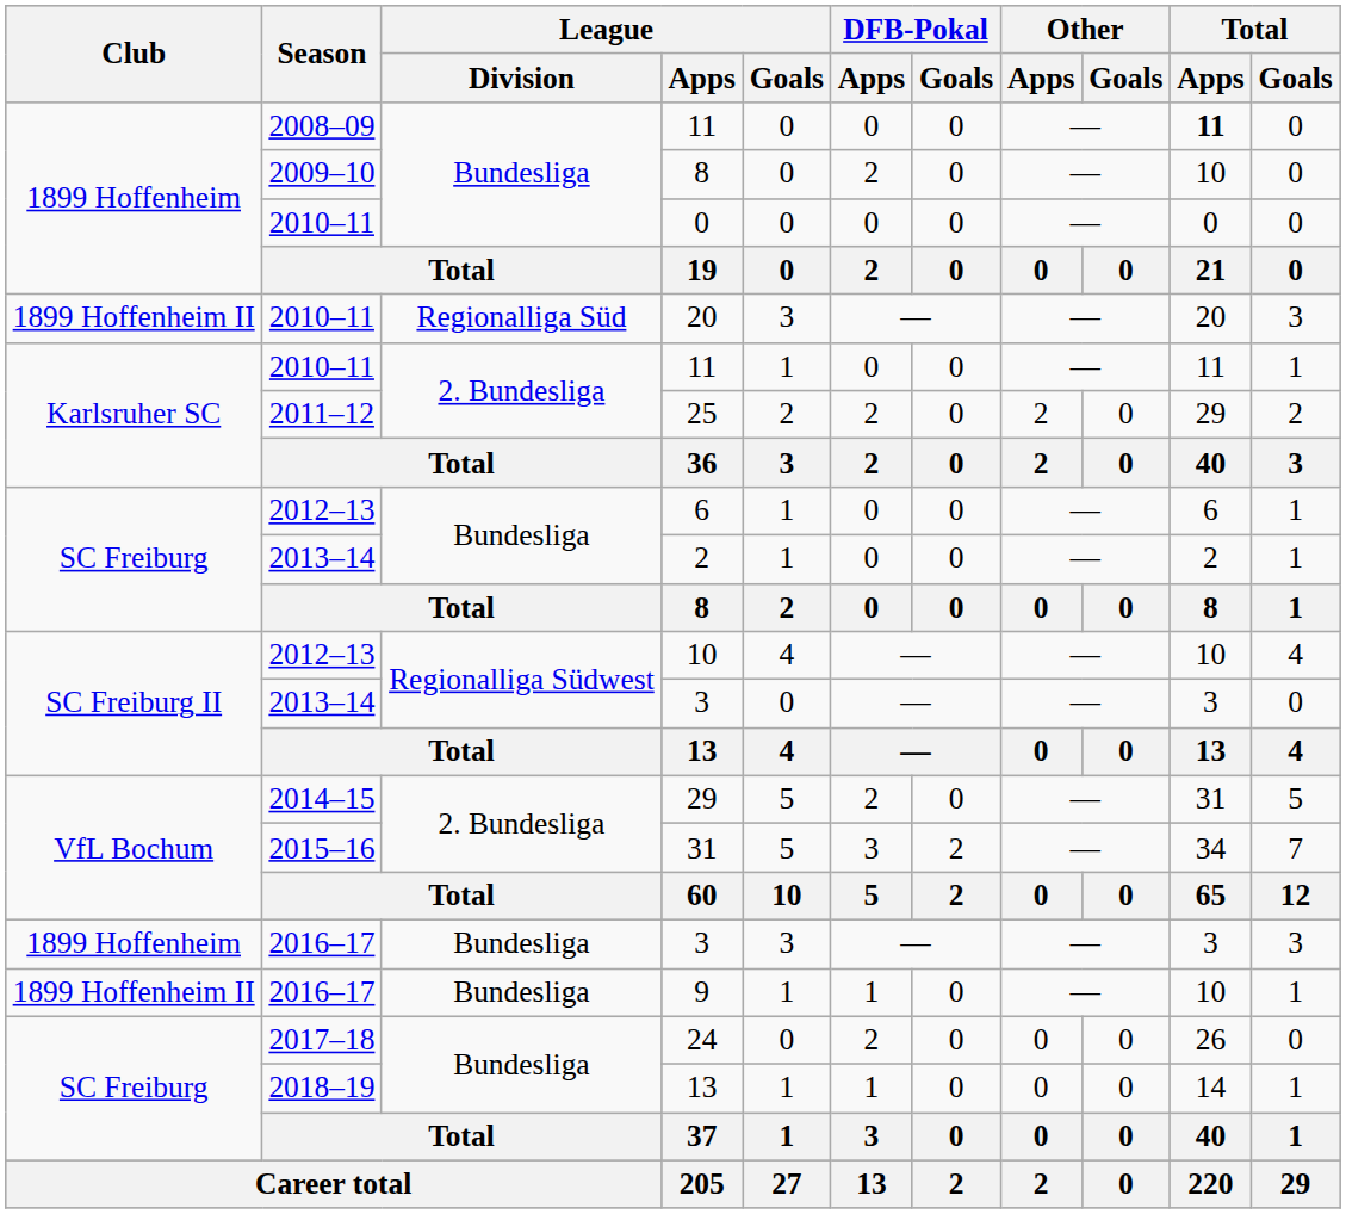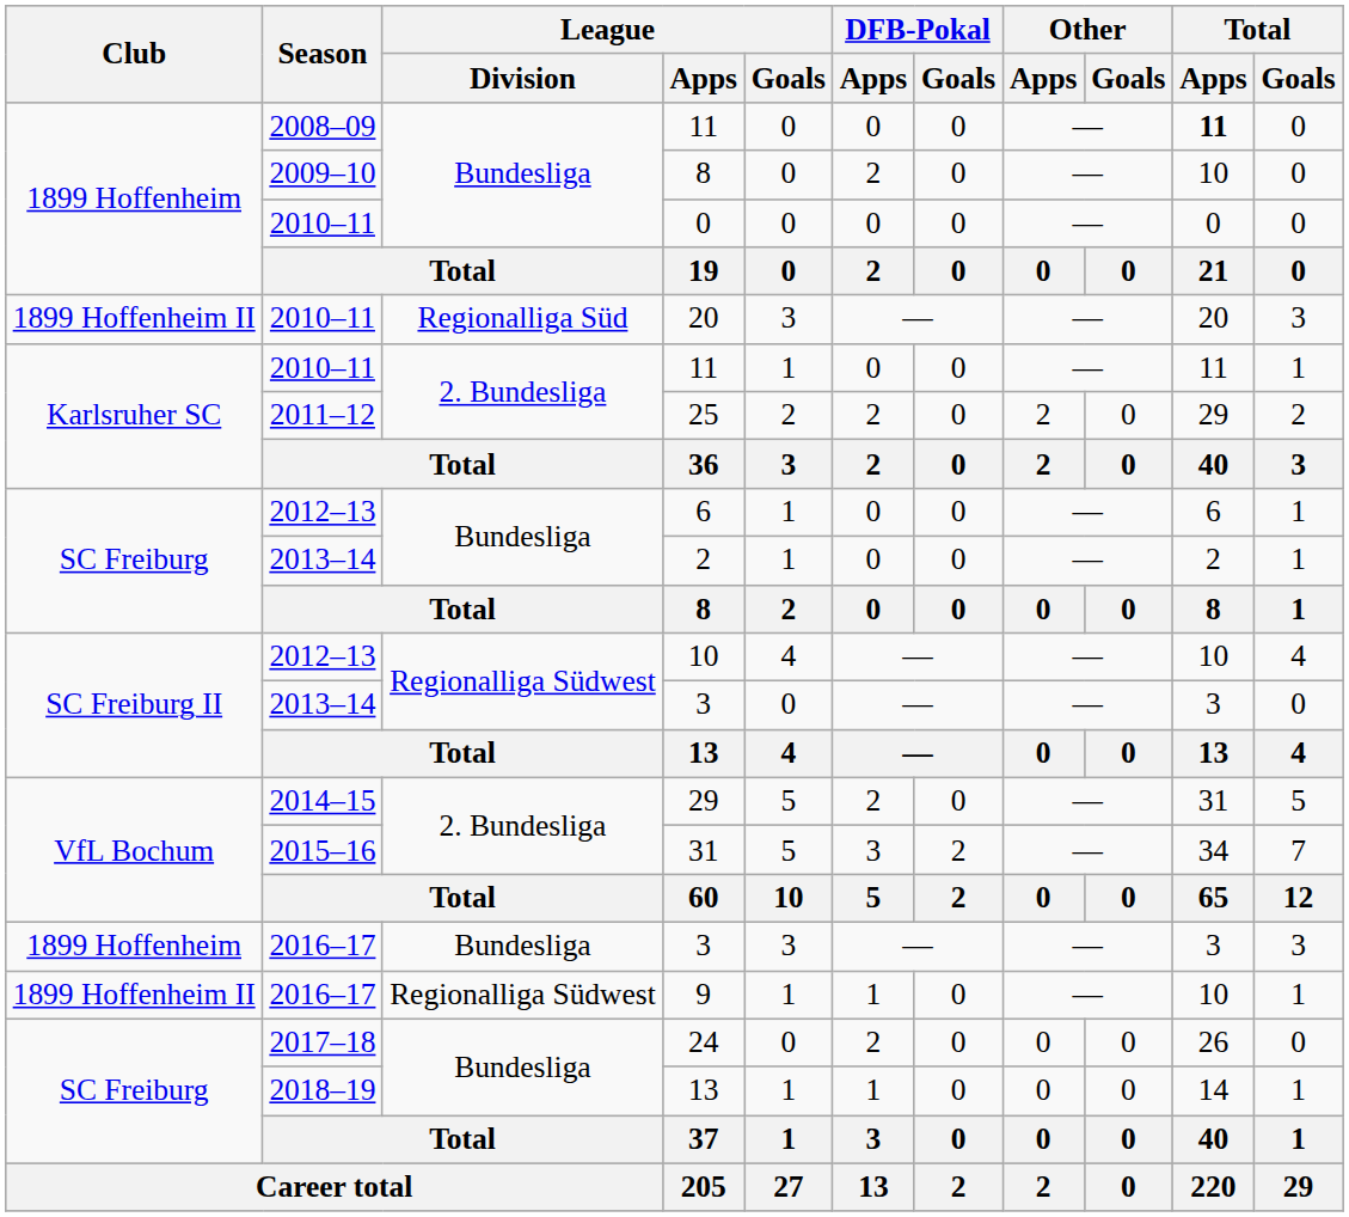 <table class="wikitable" style="text-align:center">
 <tr>
 <th rowspan="2">Club</th>
 <th rowspan="2">Season</th>
 <th colspan="3">League</th>
 <th colspan="2"><a href='#'>DFB-Pokal</a></th>
 <th colspan="2">Other</th>
 <th colspan="2">Total</th>
 </tr>
 <tr>
 <th>Division</th>
 <th>Apps</th>
 <th>Goals</th>
 <th>Apps</th>
 <th>Goals</th>
 <th>Apps</th>
 <th>Goals</th>
 <th>Apps</th>
 <th>Goals</th>
 </tr>
 <tr>
 <td rowspan="4"><a href='#'>1899 Hoffenheim</a></td>
 <td><a href='#'>2008–09</a></td>
 <td rowspan="3"><a href='#'>Bundesliga</a></td>
 <td>11</td>
 <td>0</td>
 <td>0</td>
 <td>0</td>
 <td colspan="2">—</td>
 <td><strong>11</strong></td>
 <td>0</td>
 </tr>
 <tr>
 <td><a href='#'>2009–10</a></td>
 <td>8</td>
 <td>0</td>
 <td>2</td>
 <td>0</td>
 <td colspan="2">—</td>
 <td>10</td>
 <td>0</td>
 </tr>
 <tr>
 <td><a href='#'>2010–11</a></td>
 <td>0</td>
 <td>0</td>
 <td>0</td>
 <td>0</td>
 <td colspan="2">—</td>
 <td>0</td>
 <td>0</td>
 </tr>
 <tr>
 <th colspan="2">Total</th>
 <th>19</th>
 <th>0</th>
 <th>2</th>
 <th>0</th>
 <th>0</th>
 <th>0</th>
 <th>21</th>
 <th>0</th>
 </tr>
 <tr>
 <td><a href='#'>1899 Hoffenheim II</a></td>
 <td><a href='#'>2010–11</a></td>
 <td><a href='#'>Regionalliga Süd</a></td>
 <td>20</td>
 <td>3</td>
 <td colspan="2">—</td>
 <td colspan="2">—</td>
 <td>20</td>
 <td>3</td>
 </tr>
 <tr>
 <td rowspan="3"><a href='#'>Karlsruher SC</a></td>
 <td><a href='#'>2010–11</a></td>
 <td rowspan="2"><a href='#'>2. Bundesliga</a></td>
 <td>11</td>
 <td>1</td>
 <td>0</td>
 <td>0</td>
 <td colspan="2">—</td>
 <td>11</td>
 <td>1</td>
 </tr>
 <tr>
 <td><a href='#'>2011–12</a></td>
 <td>25</td>
 <td>2</td>
 <td>2</td>
 <td>0</td>
 <td>2</td>
 <td>0</td>
 <td>29</td>
 <td>2</td>
 </tr>
 <tr>
 <th colspan="2">Total</th>
 <th>36</th>
 <th>3</th>
 <th>2</th>
 <th>0</th>
 <th>2</th>
 <th>0</th>
 <th>40</th>
 <th>3</th>
 </tr>
 <tr>
 <td rowspan="3"><a href='#'>SC Freiburg</a></td>
 <td><a href='#'>2012–13</a></td>
 <td rowspan="2">Bundesliga</td>
 <td>6</td>
 <td>1</td>
 <td>0</td>
 <td>0</td>
 <td colspan="2">—</td>
 <td>6</td>
 <td>1</td>
 </tr>
 <tr>
 <td><a href='#'>2013–14</a></td>
 <td>2</td>
 <td>1</td>
 <td>0</td>
 <td>0</td>
 <td colspan="2">—</td>
 <td>2</td>
 <td>1</td>
 </tr>
 <tr>
 <th colspan="2">Total</th>
 <th>8</th>
 <th>2</th>
 <th>0</th>
 <th>0</th>
 <th>0</th>
 <th>0</th>
 <th>8</th>
 <th>1</th>
 </tr>
 <tr>
 <td rowspan="3"><a href='#'>SC Freiburg II</a></td>
 <td><a href='#'>2012–13</a></td>
 <td rowspan="2"><a href='#'>Regionalliga Südwest</a></td>
 <td>10</td>
 <td>4</td>
 <td colspan="2">—</td>
 <td colspan="2">—</td>
 <td>10</td>
 <td>4</td>
 </tr>
 <tr>
 <td><a href='#'>2013–14</a></td>
 <td>3</td>
 <td>0</td>
 <td colspan="2">—</td>
 <td colspan="2">—</td>
 <td>3</td>
 <td>0</td>
 </tr>
 <tr>
 <th colspan="2">Total</th>
 <th>13</th>
 <th>4</th>
 <th colspan="2">—</th>
 <th>0</th>
 <th>0</th>
 <th>13</th>
 <th>4</th>
 </tr>
 <tr>
 <td rowspan="3"><a href='#'>VfL Bochum</a></td>
 <td><a href='#'>2014–15</a></td>
 <td rowspan="2">2. Bundesliga</td>
 <td>29</td>
 <td>5</td>
 <td>2</td>
 <td>0</td>
 <td colspan="2">—</td>
 <td>31</td>
 <td>5</td>
 </tr>
 <tr>
 <td><a href='#'>2015–16</a></td>
 <td>31</td>
 <td>5</td>
 <td>3</td>
 <td>2</td>
 <td colspan="2">—</td>
 <td>34</td>
 <td>7</td>
 </tr>
 <tr>
 <th colspan="2">Total</th>
 <th>60</th>
 <th>10</th>
 <th>5</th>
 <th>2</th>
 <th>0</th>
 <th>0</th>
 <th>65</th>
 <th>12</th>
 </tr>
 <tr>
 <td><a href='#'>1899 Hoffenheim</a></td>
 <td><a href='#'>2016–17</a></td>
 <td>Bundesliga</td>
 <td>3</td>
 <td>3</td>
 <td colspan="2">—</td>
 <td colspan="2">—</td>
 <td>3</td>
 <td>3</td>
 </tr>
 <tr>
 <td><a href='#'>1899 Hoffenheim II</a></td>
 <td><a href='#'>2016–17</a></td>
-<td>Bundesliga</td>
+<td>Regionalliga Südwest</td>
 <td>9</td>
 <td>1</td>
 <td>1</td>
 <td>0</td>
 <td colspan="2">—</td>
 <td>10</td>
 <td>1</td>
 </tr>
 <tr>
 <td rowspan="3"><a href='#'>SC Freiburg</a></td>
 <td><a href='#'>2017–18</a></td>
 <td rowspan="2">Bundesliga</td>
 <td>24</td>
 <td>0</td>
 <td>2</td>
 <td>0</td>
 <td>0</td>
 <td>0</td>
 <td>26</td>
 <td>0</td>
 </tr>
 <tr>
 <td><a href='#'>2018–19</a></td>
 <td>13</td>
 <td>1</td>
 <td>1</td>
 <td>0</td>
 <td>0</td>
 <td>0</td>
 <td>14</td>
 <td>1</td>
 </tr>
 <tr>
 <th colspan="2">Total</th>
 <th>37</th>
 <th>1</th>
 <th>3</th>
 <th>0</th>
 <th>0</th>
 <th>0</th>
 <th>40</th>
 <th>1</th>
 </tr>
 <tr>
 <th colspan="3">Career total</th>
 <th>205</th>
 <th>27</th>
 <th>13</th>
 <th>2</th>
 <th>2</th>
 <th>0</th>
 <th>220</th>
 <th>29</th>
 </tr>
 </table>
